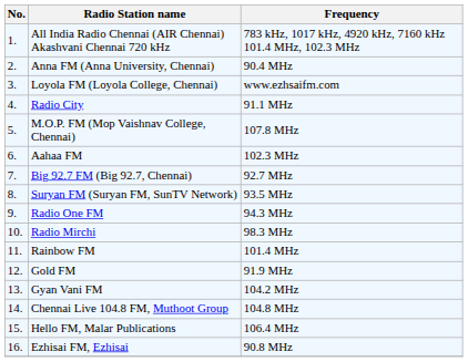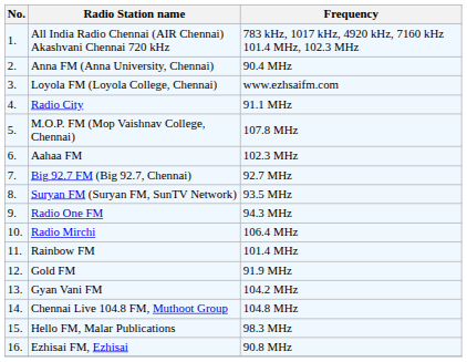 <table class="wikitable">
 <tr style="background:#efffff;">
 <th>No.</th>
 <th>Radio Station name</th>
 <th>Frequency</th>
 </tr>
 <tr style="background:#f0f8ff;">
 <td>1.</td>
 <td>All India Radio Chennai (AIR Chennai) Akashvani Chennai 720 kHz</td>
 <td>783 kHz, 1017 kHz, 4920 kHz, 7160 kHz 101.4 MHz, 102.3 MHz</td>
 </tr>
 <tr style="background:#f0f8ff;">
 <td>2.</td>
 <td>Anna FM (Anna University, Chennai)</td>
 <td>90.4 MHz</td>
 </tr>
 <tr style="background:#f0f8ff;">
 <td>3.</td>
 <td>Loyola FM (Loyola College, Chennai)</td>
 <td>www.ezhsaifm.com</td>
 </tr>
 <tr style="background:#f0f8ff;">
 <td>4.</td>
 <td><a href='#'>Radio City</a></td>
 <td>91.1 MHz</td>
 </tr>
 <tr style="background:#f0f8ff;">
 <td>5.</td>
 <td>M.O.P. FM (Mop Vaishnav College, Chennai)</td>
 <td>107.8 MHz</td>
 </tr>
 <tr style="background:#f0f8ff;">
 <td>6.</td>
 <td>Aahaa FM</td>
 <td>102.3 MHz</td>
 </tr>
 <tr style="background:#f0f8ff;">
 <td>7.</td>
 <td><a href='#'>Big 92.7 FM</a> (Big 92.7, Chennai)</td>
 <td>92.7 MHz</td>
 </tr>
 <tr style="background:#f0f8ff;">
 <td>8.</td>
 <td><a href='#'>Suryan FM</a> (Suryan FM, SunTV Network)</td>
 <td>93.5 MHz</td>
 </tr>
 <tr style="background:#f0f8ff;">
 <td>9.</td>
 <td><a href='#'>Radio One FM</a></td>
 <td>94.3 MHz</td>
 </tr>
 <tr style="background:#f0f8ff;">
 <td>10.</td>
 <td><a href='#'>Radio Mirchi</a></td>
-<td>98.3 MHz</td>
+<td>106.4 MHz</td>
 </tr>
 <tr style="background:#f0f8ff;">
 <td>11.</td>
 <td>Rainbow FM</td>
 <td>101.4 MHz</td>
 </tr>
 <tr style="background:#f0f8ff;">
 <td>12.</td>
 <td>Gold FM</td>
 <td>91.9 MHz</td>
 </tr>
 <tr style="background:#f0f8ff;">
 <td>13.</td>
 <td>Gyan Vani FM</td>
 <td>104.2 MHz</td>
 </tr>
 <tr style="background:#f0f8ff;">
 <td>14.</td>
 <td>Chennai Live 104.8 FM, <a href='#'>Muthoot Group</a></td>
 <td>104.8 MHz</td>
 </tr>
 <tr style="background:#f0f8ff;">
 <td>15.</td>
 <td>Hello FM, Malar Publications</td>
-<td>106.4 MHz</td>
+<td>98.3 MHz</td>
 </tr>
 <tr style="background:#f0f8ff;">
 <td>16.</td>
 <td>Ezhisai FM, <a href='#'>Ezhisai</a></td>
 <td>90.8 MHz</td>
 </tr>
 <tr style="background:#f0f8ff;">
 </tr>
 </table>
